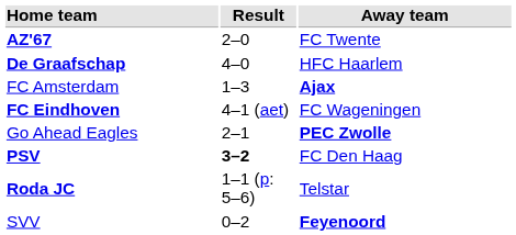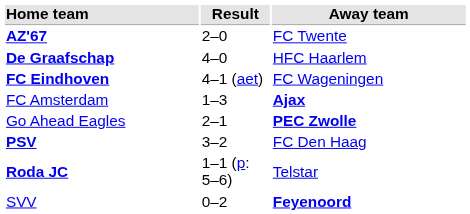 <table>
 <tr bgcolor="#E4E4E4">
 <th style="border-bottom:1px solid #AAAAAA" width="200" align="left">Home team</th>
 <th style="border-bottom:1px solid #AAAAAA" width="70" align="center">Result</th>
 <th style="border-bottom:1px solid #AAAAAA" width="200">Away team</th>
 </tr>
 <tr>
 <td><strong><a href='#'>AZ'67</a></strong></td>
 <td>2–0</td>
 <td><a href='#'>FC Twente</a></td>
 </tr>
 <tr>
 <td><strong><a href='#'>De Graafschap</a></strong></td>
 <td>4–0</td>
 <td><a href='#'>HFC Haarlem</a></td>
 </tr>
 <tr>
+<td><strong><a href='#'>FC Eindhoven</a></strong></td>
+<td>4–1 (<a href='#'>aet</a>)</td>
+<td><a href='#'>FC Wageningen</a></td>
+</tr>
+<tr>
 <td><a href='#'>FC Amsterdam</a></td>
 <td>1–3</td>
 <td><strong><a href='#'>Ajax</a></strong></td>
-</tr>
-<tr>
-<td><strong><a href='#'>FC Eindhoven</a></strong></td>
-<td>4–1 (<a href='#'>aet</a>)</td>
-<td><a href='#'>FC Wageningen</a></td>
 </tr>
 <tr>
 <td><a href='#'>Go Ahead Eagles</a></td>
 <td>2–1</td>
 <td><strong><a href='#'>PEC Zwolle</a></strong></td>
 </tr>
 <tr>
 <td><strong><a href='#'>PSV</a></strong></td>
-<td><strong>3–2</strong></td>
+<td>3–2</td>
 <td><a href='#'>FC Den Haag</a></td>
 </tr>
 <tr>
 <td><strong><a href='#'>Roda JC</a></strong></td>
 <td>1–1 (<a href='#'>p</a>: 5–6)</td>
 <td><a href='#'>Telstar</a></td>
 </tr>
 <tr>
 <td><a href='#'>SVV</a></td>
 <td>0–2</td>
 <td><strong><a href='#'>Feyenoord</a></strong></td>
 </tr>
 </table>
